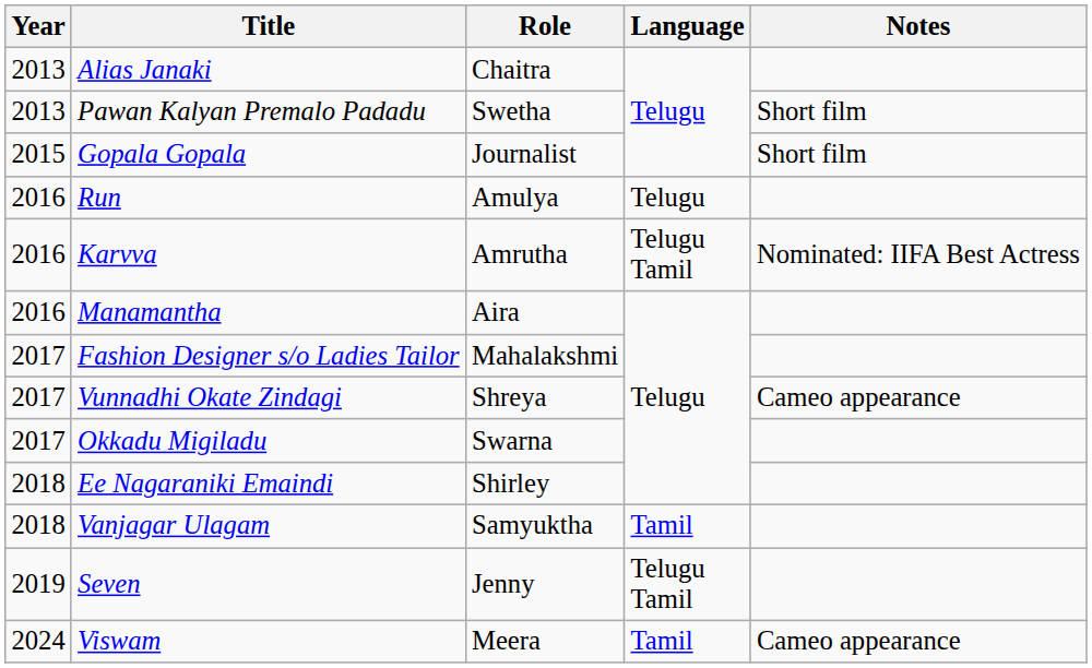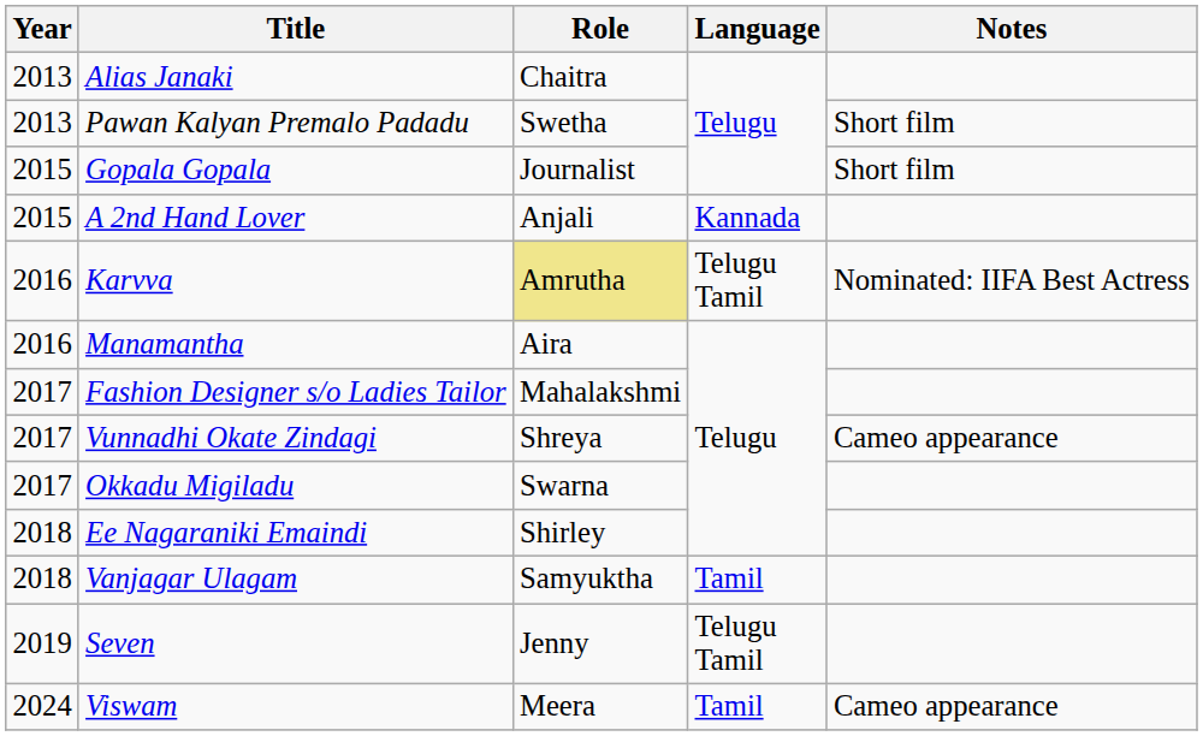 <table class="wikitable sortable">
 <tr>
 <th>Year</th>
 <th>Title</th>
 <th>Role</th>
 <th>Language</th>
 <th>Notes</th>
 </tr>
 <tr>
 <td>2013</td>
 <td><em><a href='#'>Alias Janaki</a></em></td>
 <td>Chaitra</td>
 <td rowspan=3><a href='#'>Telugu</a></td>
 <td></td>
 </tr>
 <tr>
 <td>2013</td>
 <td><em>Pawan Kalyan Premalo Padadu</em></td>
 <td>Swetha</td>
 <td>Short film</td>
 </tr>
 <tr>
 <td>2015</td>
 <td><em><a href='#'>Gopala Gopala</a></em></td>
 <td>Journalist</td>
 <td>Short film</td>
 </tr>
 <tr>
-<td>2016</td>
-<td><em><a href='#'>Run</a></em></td>
-<td>Amulya</td>
-<td>Telugu</td>
+<td>2015</td>
+<td><em><a href='#'>A 2nd Hand Lover</a></em></td>
+<td>Anjali</td>
+<td><a href='#'>Kannada</a></td>
 <td></td>
 </tr>
 <tr>
 <td>2016</td>
 <td><em><a href='#'>Karvva</a></em></td>
-<td>Amrutha</td>
+<td style="background: khaki;">Amrutha</td>
 <td>Telugu<br>Tamil</td>
 <td>Nominated: IIFA Best Actress</td>
 </tr>
 <tr>
 <td>2016</td>
 <td><em><a href='#'>Manamantha</a></em></td>
 <td>Aira</td>
 <td rowspan="5">Telugu</td>
 </tr>
 <tr>
 <td>2017</td>
 <td><em><a href='#'>Fashion Designer s/o Ladies Tailor</a></em></td>
 <td>Mahalakshmi</td>
 <td></td>
 </tr>
 <tr>
 <td>2017</td>
 <td><em><a href='#'>Vunnadhi Okate Zindagi</a></em></td>
 <td>Shreya</td>
 <td>Cameo appearance</td>
 </tr>
 <tr>
 <td>2017</td>
 <td><em><a href='#'>Okkadu Migiladu</a></em></td>
 <td>Swarna</td>
 <td></td>
 </tr>
 <tr>
 <td>2018</td>
 <td><em><a href='#'>Ee Nagaraniki Emaindi</a></em></td>
 <td>Shirley</td>
 <td></td>
 </tr>
 <tr>
 <td>2018</td>
 <td><em><a href='#'>Vanjagar Ulagam</a></em></td>
 <td>Samyuktha</td>
 <td><a href='#'>Tamil</a></td>
 <td></td>
 </tr>
 <tr>
 <td>2019</td>
 <td><em><a href='#'>Seven</a></em></td>
 <td>Jenny</td>
 <td>Telugu<br>Tamil</td>
 </tr>
 <tr>
 <td>2024</td>
 <td><em><a href='#'>Viswam</a></em></td>
 <td>Meera</td>
 <td><a href='#'>Tamil</a></td>
 <td>Cameo appearance</td>
 </tr>
 </table>
